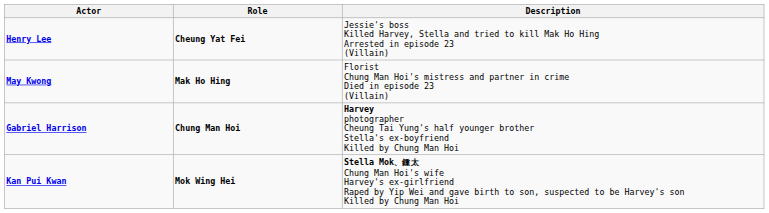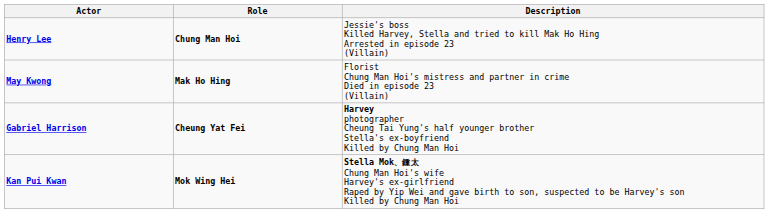 <table class="wikitable" width="75%">
 <tr>
 <th style="width:6%">Actor</th>
 <th style="width:6%">Role</th>
 <th style="width:15%">Description</th>
 </tr>
 <tr>
 <td><strong><a href='#'>Henry Lee</a></strong></td>
-<td><strong>Cheung Yat Fei</strong></td>
+<td><strong>Chung Man Hoi</strong></td>
 <td>Jessie's boss<br>Killed Harvey, Stella and tried to kill Mak Ho Hing<br>Arrested in episode 23<br>(Villain)</td>
 </tr>
 <tr>
 <td><strong><a href='#'>May Kwong</a></strong></td>
 <td><strong>Mak Ho Hing</strong></td>
 <td>Florist<br>Chung Man Hoi's mistress and partner in crime<br>Died in episode 23<br>(Villain)</td>
 </tr>
 <tr>
 <td><strong><a href='#'>Gabriel Harrison</a></strong></td>
-<td><strong>Chung Man Hoi</strong></td>
+<td><strong>Cheung Yat Fei</strong></td>
 <td><strong>Harvey</strong><br>photographer<br>Cheung Tai Yung's half younger brother<br>Stella's ex-boyfriend<br>Killed by Chung Man Hoi</td>
 </tr>
 <tr>
 <td><strong><a href='#'>Kan Pui Kwan</a></strong></td>
 <td><strong>Mok Wing Hei</strong></td>
 <td><strong>Stella Mok、鍾太</strong><br>Chung Man Hoi's wife<br>Harvey's ex-girlfriend<br>Raped by Yip Wei and gave birth to son, suspected to be Harvey's son<br>Killed by Chung Man Hoi</td>
 </tr>
 </table>
